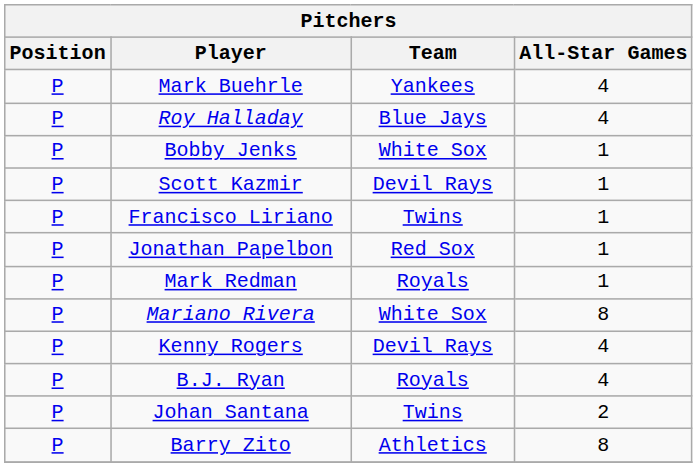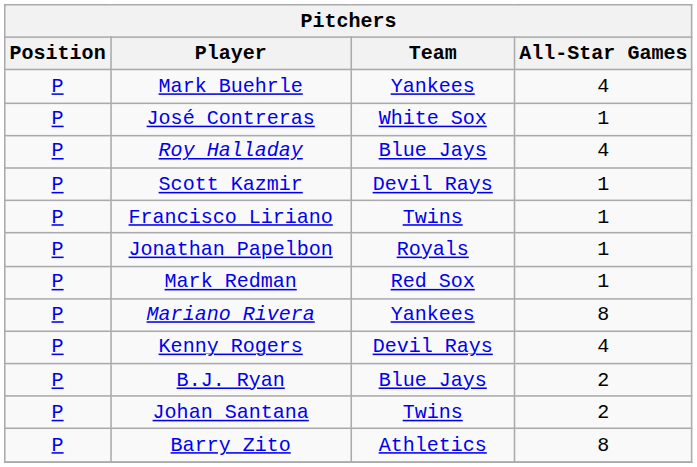 <table class="wikitable" style="font-size: 100%; text-align:right;">
 <tr>
 <th colspan="4">Pitchers</th>
 </tr>
 <tr>
 <th>Position</th>
 <th width="150">Player</th>
 <th width="100">Team</th>
 <th>All-Star Games</th>
 </tr>
 <tr>
 <td align="center"><a href='#'>P</a></td>
 <td align="center"><a href='#'>Mark Buehrle</a></td>
 <td align="center"><a href='#'>Yankees</a></td>
 <td align="center">4</td>
 </tr>
 <tr>
 <td align="center"><a href='#'>P</a></td>
+<td align="center"><a href='#'>José Contreras</a></td>
+<td align="center"><a href='#'>White Sox</a></td>
+<td align="center">1</td>
+</tr>
+<tr>
+<td align="center"><a href='#'>P</a></td>
 <td align="center"><em><a href='#'>Roy Halladay</a></em></td>
 <td align="center"><a href='#'>Blue Jays</a></td>
 <td align="center">4</td>
-</tr>
-<tr>
-<td align="center"><a href='#'>P</a></td>
-<td align="center"><a href='#'>Bobby Jenks</a></td>
-<td align="center"><a href='#'>White Sox</a></td>
-<td align="center">1</td>
 </tr>
 <tr>
 <td align="center"><a href='#'>P</a></td>
 <td align="center"><a href='#'>Scott Kazmir</a></td>
 <td align="center"><a href='#'>Devil Rays</a></td>
 <td align="center">1</td>
 </tr>
 <tr>
 <td align="center"><a href='#'>P</a></td>
 <td align="center"><a href='#'>Francisco Liriano</a></td>
 <td align="center"><a href='#'>Twins</a></td>
 <td align="center">1</td>
 </tr>
 <tr>
 <td align="center"><a href='#'>P</a></td>
 <td align="center"><a href='#'>Jonathan Papelbon</a></td>
+<td align="center"><a href='#'>Royals</a></td>
+<td align="center">1</td>
+</tr>
+<tr>
+<td align="center"><a href='#'>P</a></td>
+<td align="center"><a href='#'>Mark Redman</a></td>
 <td align="center"><a href='#'>Red Sox</a></td>
 <td align="center">1</td>
 </tr>
 <tr>
 <td align="center"><a href='#'>P</a></td>
-<td align="center"><a href='#'>Mark Redman</a></td>
-<td align="center"><a href='#'>Royals</a></td>
-<td align="center">1</td>
-</tr>
-<tr>
-<td align="center"><a href='#'>P</a></td>
 <td align="center"><em><a href='#'>Mariano Rivera</a></em></td>
-<td align="center"><a href='#'>White Sox</a></td>
+<td align="center"><a href='#'>Yankees</a></td>
 <td align="center">8</td>
 </tr>
 <tr>
 <td align="center"><a href='#'>P</a></td>
 <td align="center"><a href='#'>Kenny Rogers</a></td>
 <td align="center"><a href='#'>Devil Rays</a></td>
 <td align="center">4</td>
 </tr>
 <tr>
 <td align="center"><a href='#'>P</a></td>
 <td align="center"><a href='#'>B.J. Ryan</a></td>
-<td align="center"><a href='#'>Royals</a></td>
-<td align="center">4</td>
+<td align="center"><a href='#'>Blue Jays</a></td>
+<td align="center">2</td>
 </tr>
 <tr>
 <td align="center"><a href='#'>P</a></td>
 <td align="center"><a href='#'>Johan Santana</a></td>
 <td align="center"><a href='#'>Twins</a></td>
 <td align="center">2</td>
 </tr>
 <tr>
 <td align="center"><a href='#'>P</a></td>
 <td align="center"><a href='#'>Barry Zito</a></td>
 <td align="center"><a href='#'>Athletics</a></td>
 <td align="center">8</td>
 </tr>
 <tr>
 </tr>
 </table>
